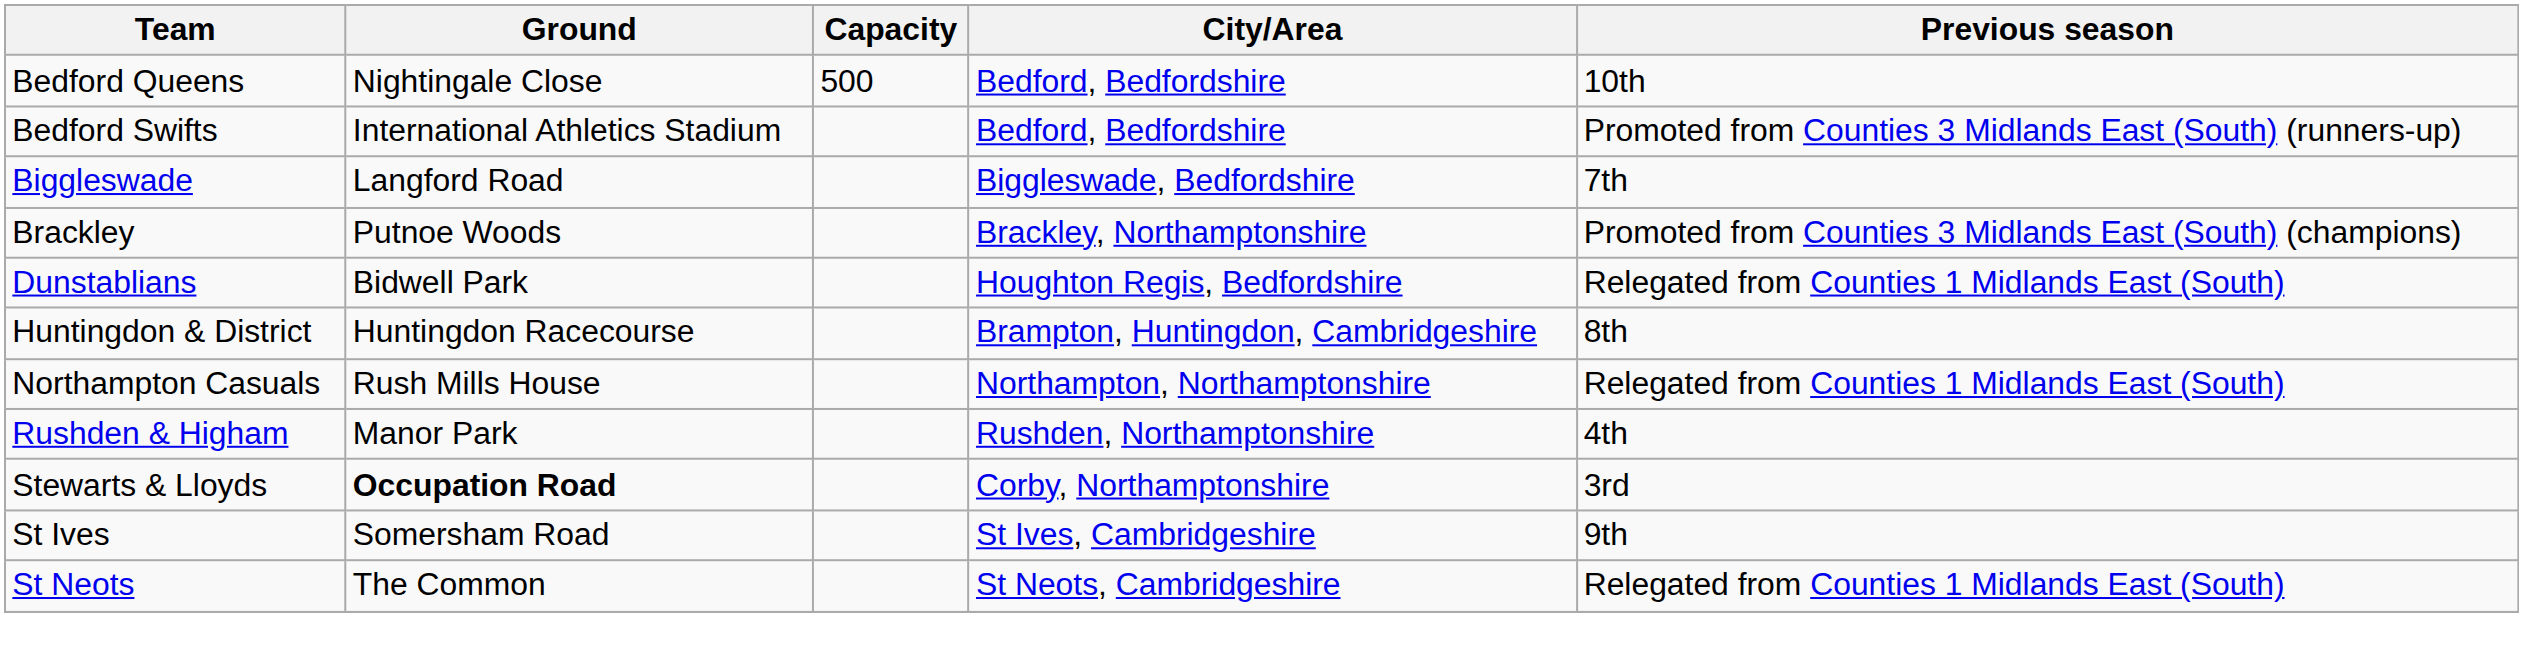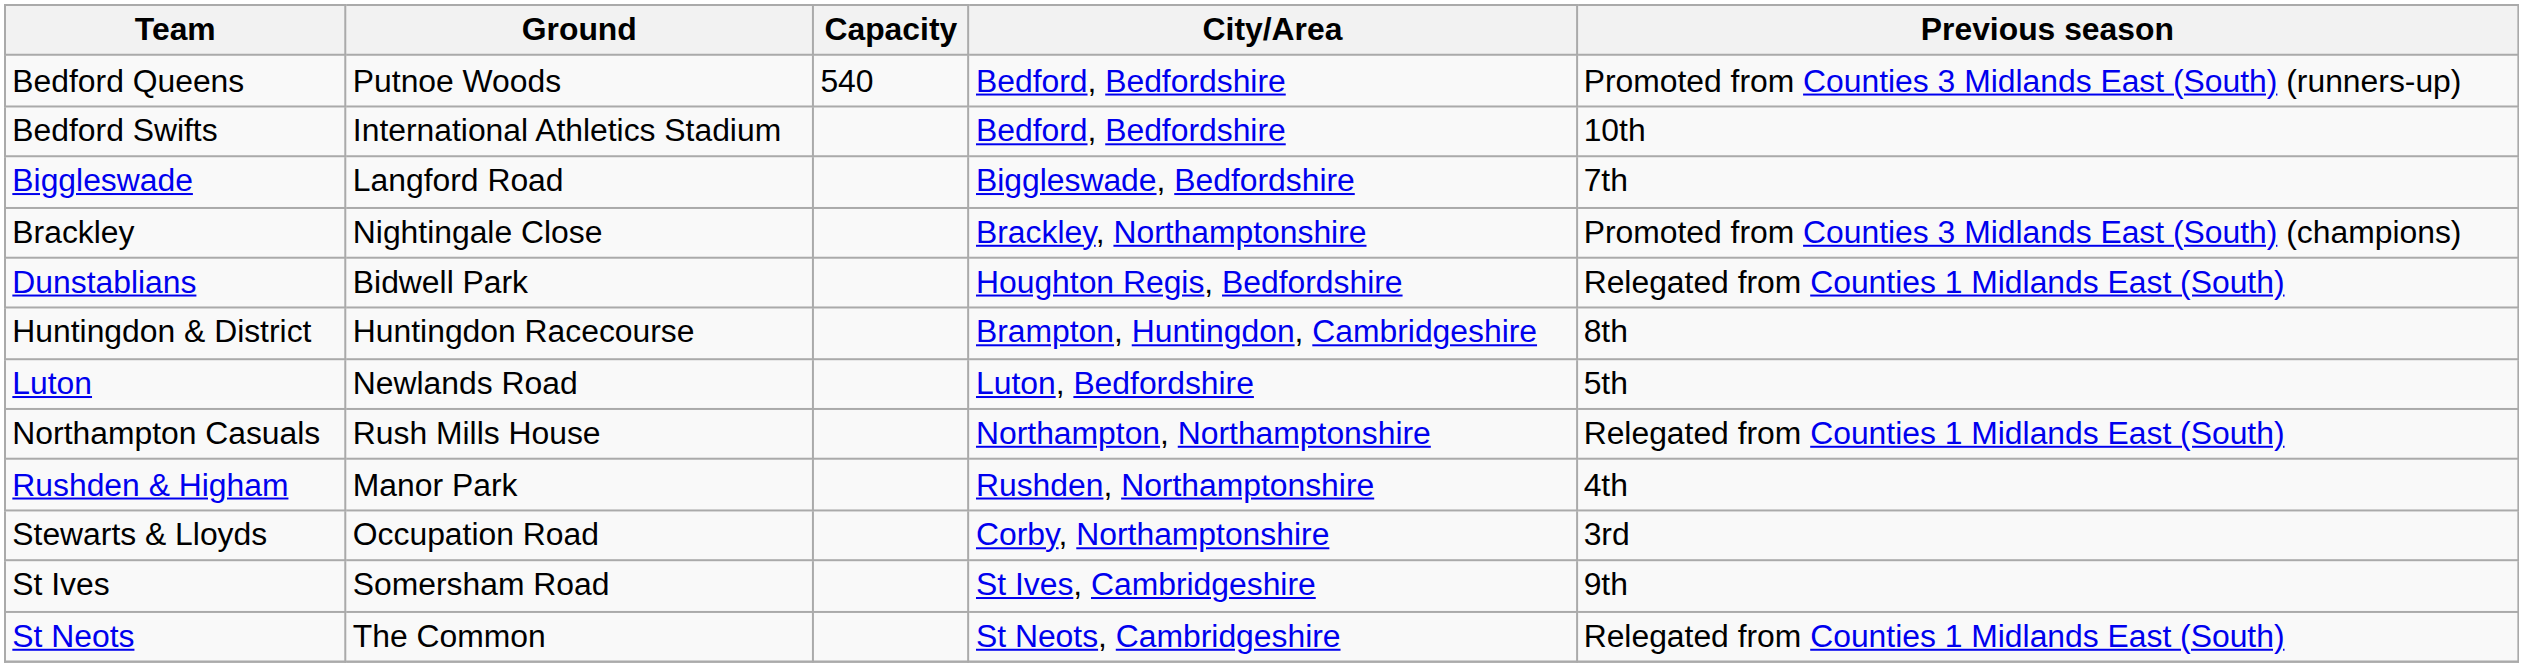 <table class="wikitable sortable" width=100%>
 <tr>
 <th>Team</th>
 <th>Ground</th>
 <th>Capacity</th>
 <th>City/Area</th>
 <th>Previous season</th>
 </tr>
 <tr>
 <td>Bedford Queens</td>
-<td>Nightingale Close</td>
-<td>500</td>
+<td>Putnoe Woods</td>
+<td>540</td>
 <td><a href='#'>Bedford</a>, <a href='#'>Bedfordshire</a></td>
-<td>10th</td>
+<td>Promoted from <a href='#'>Counties 3 Midlands East (South)</a> (runners-up)</td>
 </tr>
 <tr>
 <td>Bedford Swifts</td>
 <td>International Athletics Stadium</td>
 <td></td>
 <td><a href='#'>Bedford</a>, <a href='#'>Bedfordshire</a></td>
-<td>Promoted from <a href='#'>Counties 3 Midlands East (South)</a> (runners-up)</td>
+<td>10th</td>
 </tr>
 <tr>
 <td><a href='#'>Biggleswade</a></td>
 <td>Langford Road</td>
 <td></td>
 <td><a href='#'>Biggleswade</a>, <a href='#'>Bedfordshire</a></td>
 <td>7th</td>
 </tr>
 <tr>
 <td>Brackley</td>
-<td>Putnoe Woods</td>
+<td>Nightingale Close</td>
 <td></td>
 <td><a href='#'>Brackley</a>, <a href='#'>Northamptonshire</a></td>
 <td>Promoted from <a href='#'>Counties 3 Midlands East (South)</a> (champions)</td>
 </tr>
 <tr>
 <td><a href='#'>Dunstablians</a></td>
 <td>Bidwell Park</td>
 <td></td>
 <td><a href='#'>Houghton Regis</a>, <a href='#'>Bedfordshire</a></td>
 <td>Relegated from <a href='#'>Counties 1 Midlands East (South)</a></td>
 </tr>
 <tr>
 <td>Huntingdon & District</td>
 <td>Huntingdon Racecourse</td>
 <td></td>
 <td><a href='#'>Brampton</a>, <a href='#'>Huntingdon</a>, <a href='#'>Cambridgeshire</a></td>
 <td>8th</td>
 </tr>
 <tr>
+<td><a href='#'>Luton</a></td>
+<td>Newlands Road</td>
+<td></td>
+<td><a href='#'>Luton</a>, <a href='#'>Bedfordshire</a></td>
+<td>5th</td>
+</tr>
+<tr>
 <td>Northampton Casuals</td>
 <td>Rush Mills House</td>
 <td></td>
 <td><a href='#'>Northampton</a>, <a href='#'>Northamptonshire</a></td>
 <td>Relegated from <a href='#'>Counties 1 Midlands East (South)</a></td>
 </tr>
 <tr>
 <td><a href='#'>Rushden & Higham</a></td>
 <td>Manor Park</td>
 <td></td>
 <td><a href='#'>Rushden</a>, <a href='#'>Northamptonshire</a></td>
 <td>4th</td>
 </tr>
 <tr>
 <td>Stewarts & Lloyds</td>
-<td><strong>Occupation Road</strong></td>
+<td>Occupation Road</td>
 <td></td>
 <td><a href='#'>Corby</a>, <a href='#'>Northamptonshire</a></td>
 <td>3rd</td>
 </tr>
 <tr>
 <td>St Ives</td>
 <td>Somersham Road</td>
 <td></td>
 <td><a href='#'>St Ives</a>, <a href='#'>Cambridgeshire</a></td>
 <td>9th</td>
 </tr>
 <tr>
 <td><a href='#'>St Neots</a></td>
 <td>The Common</td>
 <td></td>
 <td><a href='#'>St Neots</a>, <a href='#'>Cambridgeshire</a></td>
 <td>Relegated from <a href='#'>Counties 1 Midlands East (South)</a></td>
 </tr>
 <tr>
 </tr>
 </table>
